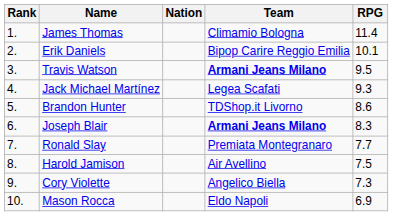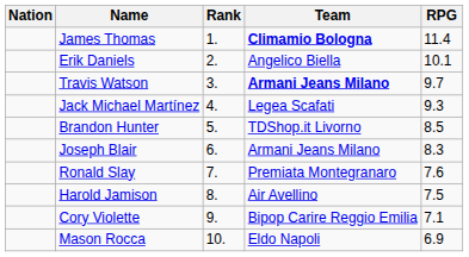 <table class="wikitable">
 <tr>
+<th width=40>Nation</th>
+<th>Name</th>
 <th width=40>Rank</th>
-<th>Name</th>
-<th width=40>Nation</th>
 <th>Team</th>
 <th width=40>RPG</th>
 </tr>
 <tr>
+<td></td>
+<td><a href='#'>James Thomas</a></td>
 <td>1.</td>
-<td><a href='#'>James Thomas</a></td>
-<td></td>
-<td><a href='#'>Climamio Bologna</a></td>
+<td><strong><a href='#'>Climamio Bologna</a></strong></td>
 <td>11.4</td>
 </tr>
 <tr>
+<td></td>
+<td><a href='#'>Erik Daniels</a></td>
 <td>2.</td>
-<td><a href='#'>Erik Daniels</a></td>
-<td></td>
-<td><a href='#'>Bipop Carire Reggio Emilia</a></td>
+<td><a href='#'>Angelico Biella</a></td>
 <td>10.1</td>
 </tr>
 <tr>
+<td></td>
+<td><a href='#'>Travis Watson</a></td>
 <td>3.</td>
-<td><a href='#'>Travis Watson</a></td>
-<td></td>
 <td><strong><a href='#'>Armani Jeans Milano</a></strong></td>
-<td>9.5</td>
+<td>9.7</td>
 </tr>
 <tr>
+<td></td>
+<td><a href='#'>Jack Michael Martínez</a></td>
 <td>4.</td>
-<td><a href='#'>Jack Michael Martínez</a></td>
-<td></td>
 <td><a href='#'>Legea Scafati</a></td>
 <td>9.3</td>
 </tr>
 <tr>
+<td></td>
+<td><a href='#'>Brandon Hunter</a></td>
 <td>5.</td>
-<td><a href='#'>Brandon Hunter</a></td>
-<td></td>
 <td><a href='#'>TDShop.it Livorno</a></td>
-<td>8.6</td>
+<td>8.5</td>
 </tr>
 <tr>
+<td></td>
+<td><a href='#'>Joseph Blair</a></td>
 <td>6.</td>
-<td><a href='#'>Joseph Blair</a></td>
-<td></td>
-<td><strong><a href='#'>Armani Jeans Milano</a></strong></td>
+<td><a href='#'>Armani Jeans Milano</a></td>
 <td>8.3</td>
 </tr>
 <tr>
+<td></td>
+<td><a href='#'>Ronald Slay</a></td>
 <td>7.</td>
-<td><a href='#'>Ronald Slay</a></td>
-<td></td>
 <td><a href='#'>Premiata Montegranaro</a></td>
-<td>7.7</td>
+<td>7.6</td>
 </tr>
 <tr>
+<td></td>
+<td><a href='#'>Harold Jamison</a></td>
 <td>8.</td>
-<td><a href='#'>Harold Jamison</a></td>
-<td></td>
 <td><a href='#'>Air Avellino</a></td>
 <td>7.5</td>
 </tr>
 <tr>
+<td></td>
+<td><a href='#'>Cory Violette</a></td>
 <td>9.</td>
-<td><a href='#'>Cory Violette</a></td>
-<td></td>
-<td><a href='#'>Angelico Biella</a></td>
-<td>7.3</td>
+<td><a href='#'>Bipop Carire Reggio Emilia</a></td>
+<td>7.1</td>
 </tr>
 <tr>
+<td></td>
+<td><a href='#'>Mason Rocca</a></td>
 <td>10.</td>
-<td><a href='#'>Mason Rocca</a></td>
-<td></td>
 <td><a href='#'>Eldo Napoli</a></td>
 <td>6.9</td>
 </tr>
 </table>
